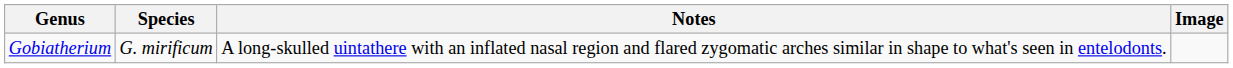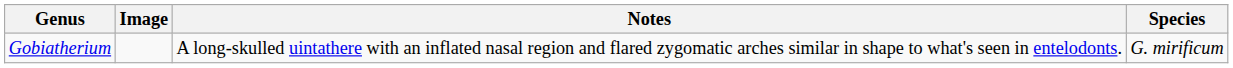 <table class="wikitable">
 <tr>
 <th>Genus</th>
+<th>Image</th>
+<th>Notes</th>
 <th>Species</th>
-<th>Notes</th>
-<th>Image</th>
 </tr>
 <tr>
 <td><em><a href='#'>Gobiatherium</a></em></td>
+<td></td>
+<td>A long-skulled <a href='#'>uintathere</a> with an inflated nasal region and flared zygomatic arches similar in shape to what's seen in <a href='#'>entelodonts</a>.</td>
 <td><em>G. mirificum</em></td>
-<td>A long-skulled <a href='#'>uintathere</a> with an inflated nasal region and flared zygomatic arches similar in shape to what's seen in <a href='#'>entelodonts</a>.</td>
-<td></td>
 </tr>
 </table>
